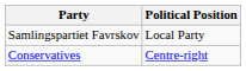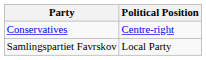 <table class="wikitable mw-collapsible mw-collapsed">
 <tr>
 <th>Party</th>
 <th>Political Position</th>
 </tr>
 <tr>
+<td><a href='#'>Conservatives</a></td>
+<td><a href='#'>Centre-right</a></td>
+</tr>
+<tr>
 <td>Samlingspartiet Favrskov</td>
 <td>Local Party</td>
 </tr>
-<tr>
-<td><a href='#'>Conservatives</a></td>
-<td><a href='#'>Centre-right</a></td>
-</tr>
 </table>
